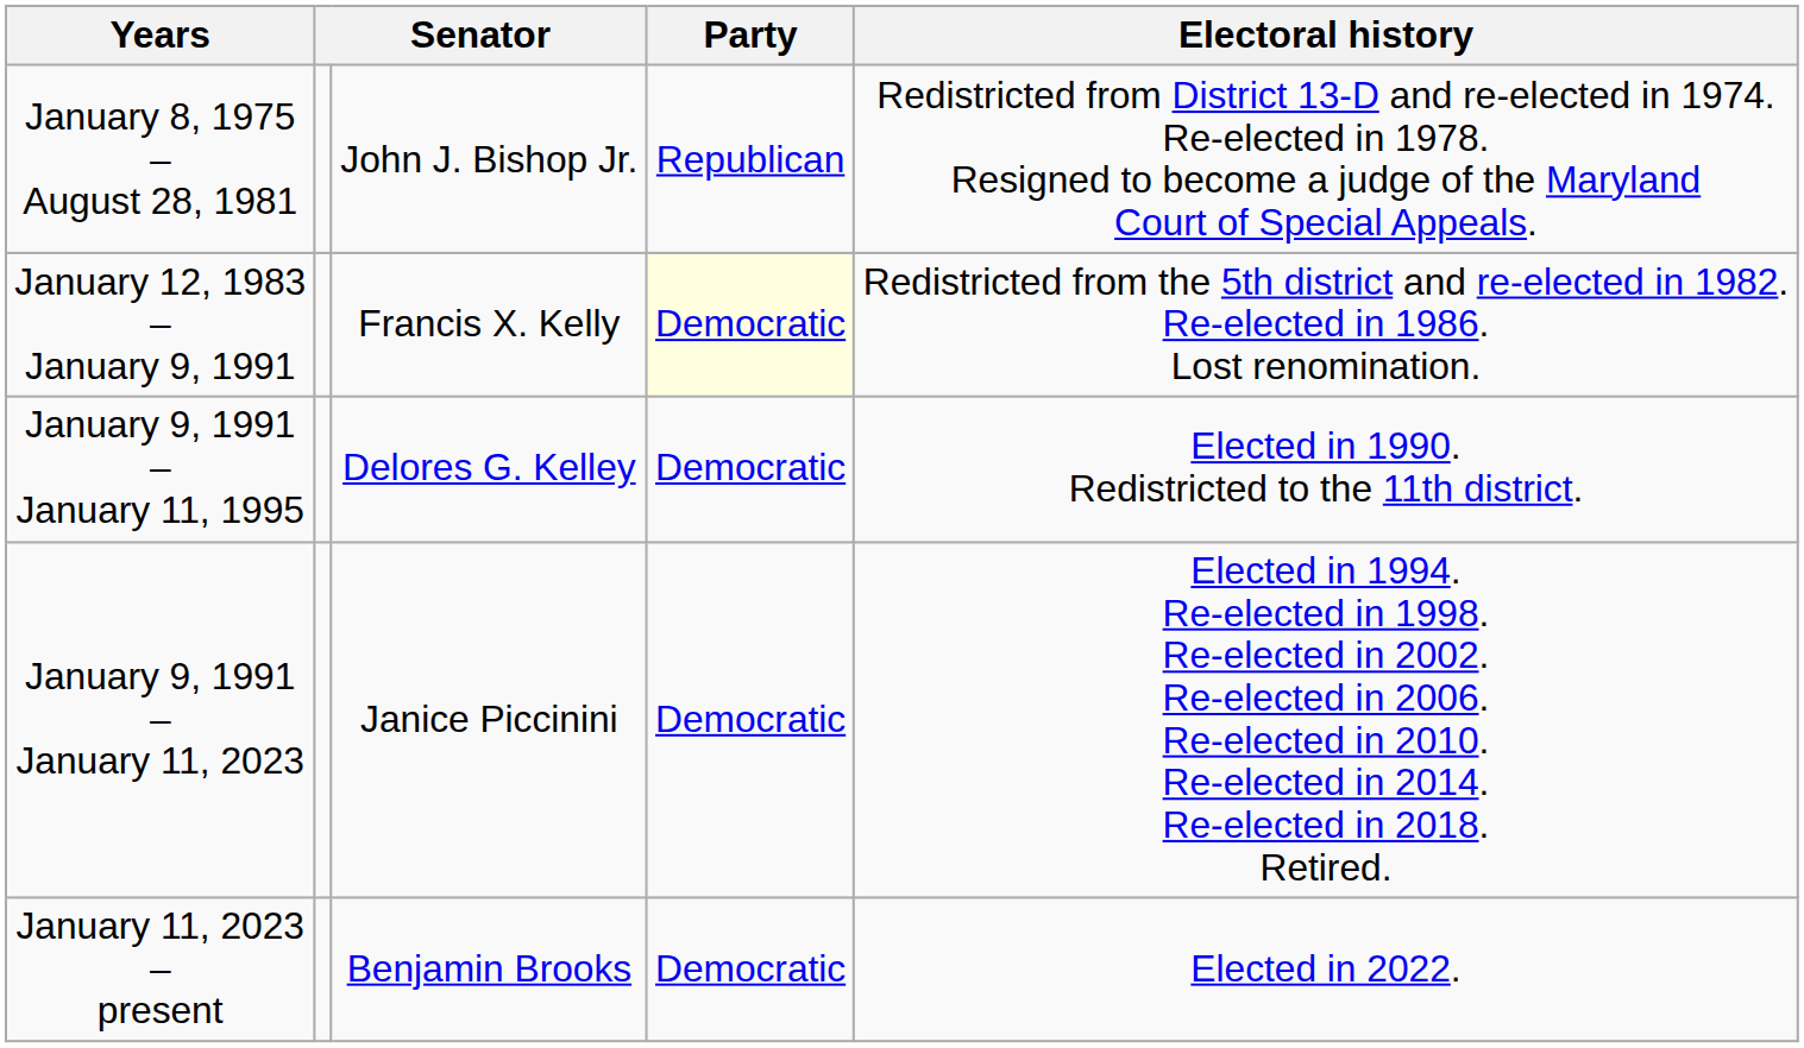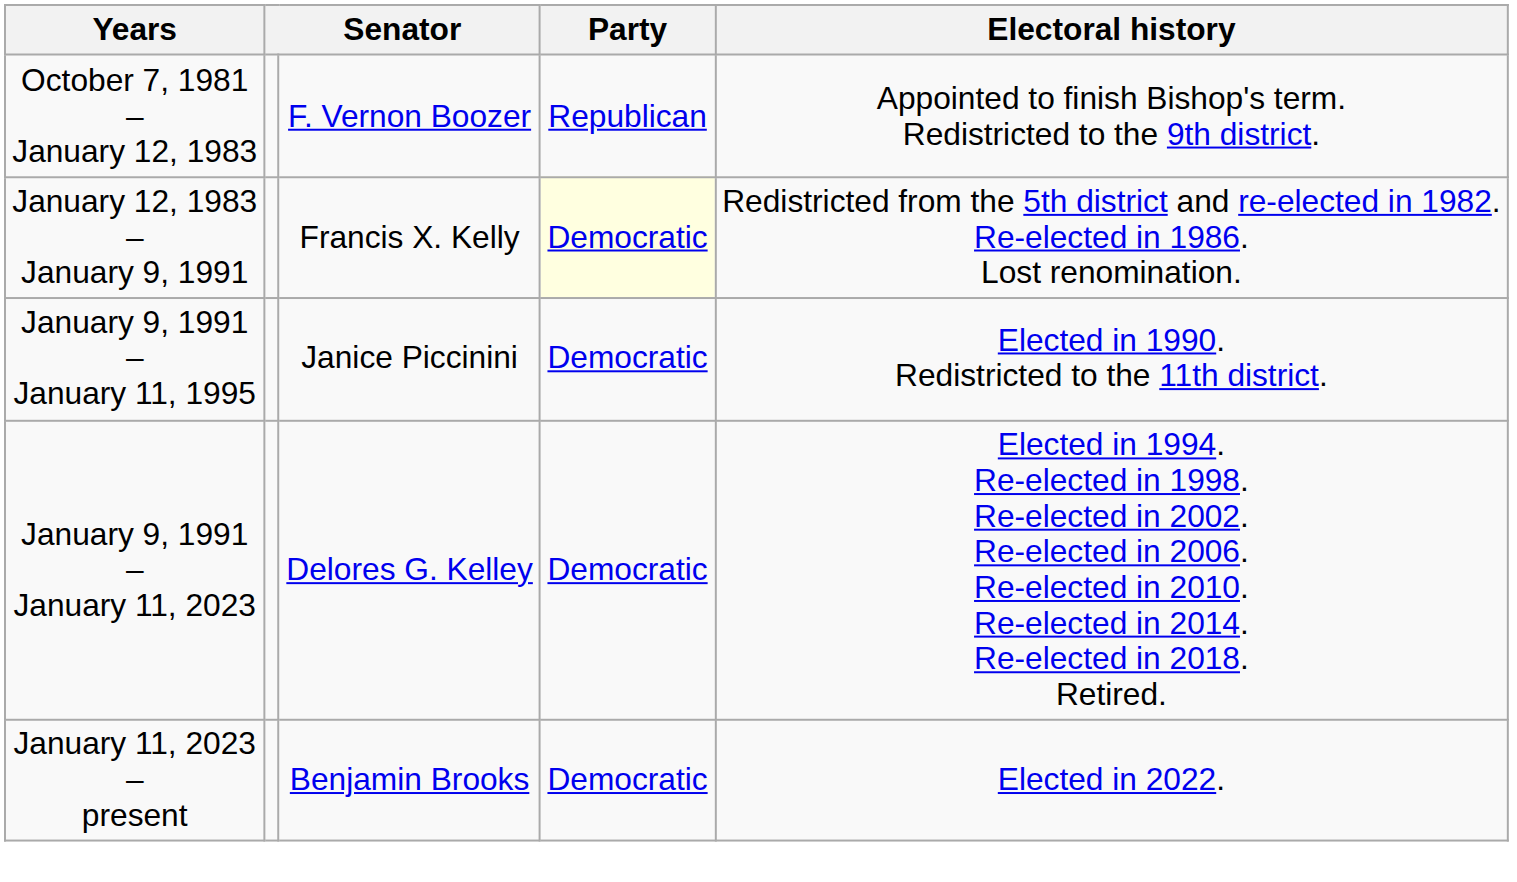 <table class=wikitable style="text-align:center">
 <tr valign=bottom>
 <th>Years</th>
 <th colspan=2>Senator</th>
 <th>Party</th>
 <th>Electoral history</th>
 </tr>
 <tr>
-<td nowrap><span>January 8, 1975</span><br>–<br><span>August 28, 1981</span></td>
+<td nowrap><span>October 7, 1981</span><br>–<br><span>January 12, 1983</span></td>
 <td></td>
-<td>John J. Bishop Jr.</td>
+<td><a href='#'>F. Vernon Boozer</a></td>
 <td><a href='#'>Republican</a></td>
-<td>Redistricted from <a href='#'>District 13-D</a> and re-elected in 1974.<br>Re-elected in 1978.<br>Resigned to become a judge of the <a href='#'>Maryland<br>Court of Special Appeals</a>.</td>
+<td>Appointed to finish Bishop's term.<br>Redistricted to the <a href='#'>9th district</a>.</td>
 </tr>
 <tr>
 <td nowrap><span>January 12, 1983</span><br>–<br><span>January 9, 1991</span></td>
 <td></td>
 <td>Francis X. Kelly</td>
 <td style="background: lightyellow;"><a href='#'>Democratic</a></td>
 <td>Redistricted from the <a href='#'>5th district</a> and <a href='#'>re-elected in 1982</a>.<br><a href='#'>Re-elected in 1986</a>.<br>Lost renomination.</td>
 </tr>
 <tr>
 <td nowrap><span>January 9, 1991</span><br>–<br><span>January 11, 1995</span></td>
 <td></td>
-<td><a href='#'>Delores G. Kelley</a></td>
+<td>Janice Piccinini</td>
 <td><a href='#'>Democratic</a></td>
 <td><a href='#'>Elected in 1990</a>.<br>Redistricted to the <a href='#'>11th district</a>.</td>
 </tr>
 <tr>
 <td nowrap><span>January 9, 1991</span><br>–<br><span>January 11, 2023</span></td>
 <td align=left></td>
-<td>Janice Piccinini</td>
+<td><a href='#'>Delores G. Kelley</a></td>
 <td><a href='#'>Democratic</a></td>
 <td><a href='#'>Elected in 1994</a>.<br><a href='#'>Re-elected in 1998</a>.<br><a href='#'>Re-elected in 2002</a>.<br><a href='#'>Re-elected in 2006</a>.<br><a href='#'>Re-elected in 2010</a>.<br><a href='#'>Re-elected in 2014</a>.<br><a href='#'>Re-elected in 2018</a>.<br>Retired.</td>
 </tr>
 <tr>
 <td nowrap><span>January 11, 2023</span><br>–<br><span>present</span></td>
 <td align=left></td>
 <td><a href='#'>Benjamin Brooks</a></td>
 <td><a href='#'>Democratic</a></td>
 <td><a href='#'>Elected in 2022</a>.</td>
 </tr>
 </table>
